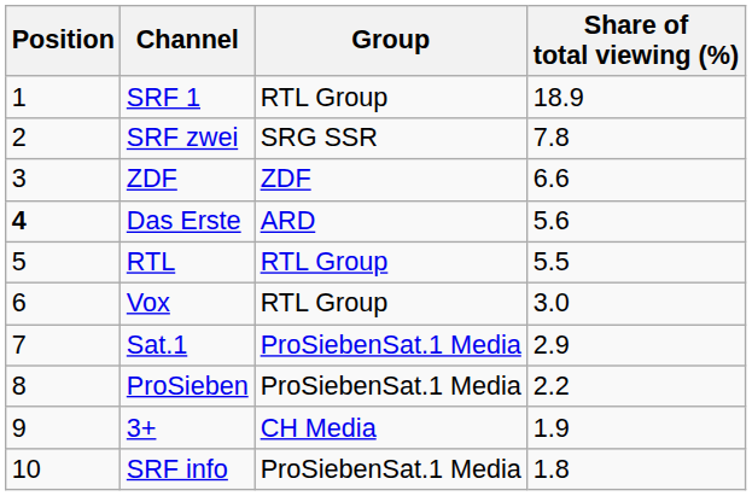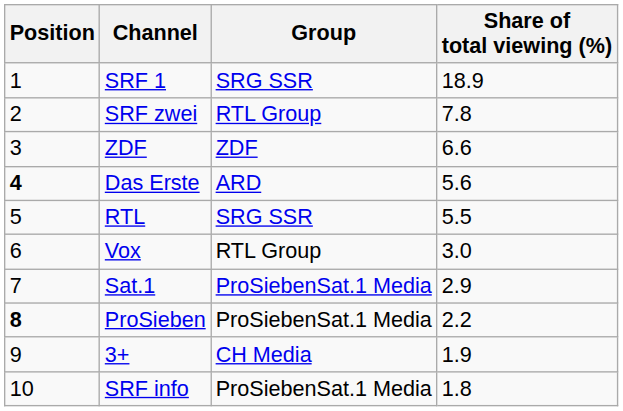 <table class="wikitable sortable" style=>
 <tr>
 <th>Position</th>
 <th>Channel</th>
 <th>Group</th>
 <th>Share of<br>total viewing (%)</th>
 </tr>
 <tr>
 <td>1</td>
 <td><a href='#'>SRF 1</a></td>
-<td>RTL Group</td>
+<td><a href='#'>SRG SSR</a></td>
 <td>18.9</td>
 </tr>
 <tr>
 <td>2</td>
 <td><a href='#'>SRF zwei</a></td>
-<td>SRG SSR</td>
+<td><a href='#'>RTL Group</a></td>
 <td>7.8</td>
 </tr>
 <tr>
 <td>3</td>
 <td><a href='#'>ZDF</a></td>
 <td><a href='#'>ZDF</a></td>
 <td>6.6</td>
 </tr>
 <tr>
 <td><strong>4</strong></td>
 <td><a href='#'>Das Erste</a></td>
 <td><a href='#'>ARD</a></td>
 <td>5.6</td>
 </tr>
 <tr>
 <td>5</td>
 <td><a href='#'>RTL</a></td>
-<td><a href='#'>RTL Group</a></td>
+<td><a href='#'>SRG SSR</a></td>
 <td>5.5</td>
 </tr>
 <tr>
 <td>6</td>
 <td><a href='#'>Vox</a></td>
 <td>RTL Group</td>
 <td>3.0</td>
 </tr>
 <tr>
 <td>7</td>
 <td><a href='#'>Sat.1</a></td>
 <td><a href='#'>ProSiebenSat.1 Media</a></td>
 <td>2.9</td>
 </tr>
 <tr>
-<td>8</td>
+<td><strong>8</strong></td>
 <td><a href='#'>ProSieben</a></td>
 <td>ProSiebenSat.1 Media</td>
 <td>2.2</td>
 </tr>
 <tr>
 <td>9</td>
 <td><a href='#'>3+</a></td>
 <td><a href='#'>CH Media</a></td>
 <td>1.9</td>
 </tr>
 <tr>
 <td>10</td>
 <td><a href='#'>SRF info</a></td>
 <td>ProSiebenSat.1 Media</td>
 <td>1.8</td>
 </tr>
 </table>
